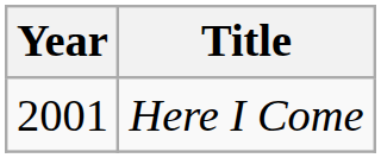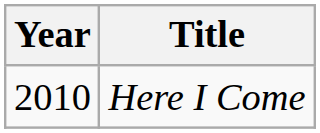 <table class="wikitable">
 <tr>
 <th><strong>Year</strong></th>
 <th><strong>Title</strong></th>
 </tr>
 <tr>
-<td>2001</td>
+<td>2010</td>
 <td><em>Here I Come</em></td>
 </tr>
 </table>
